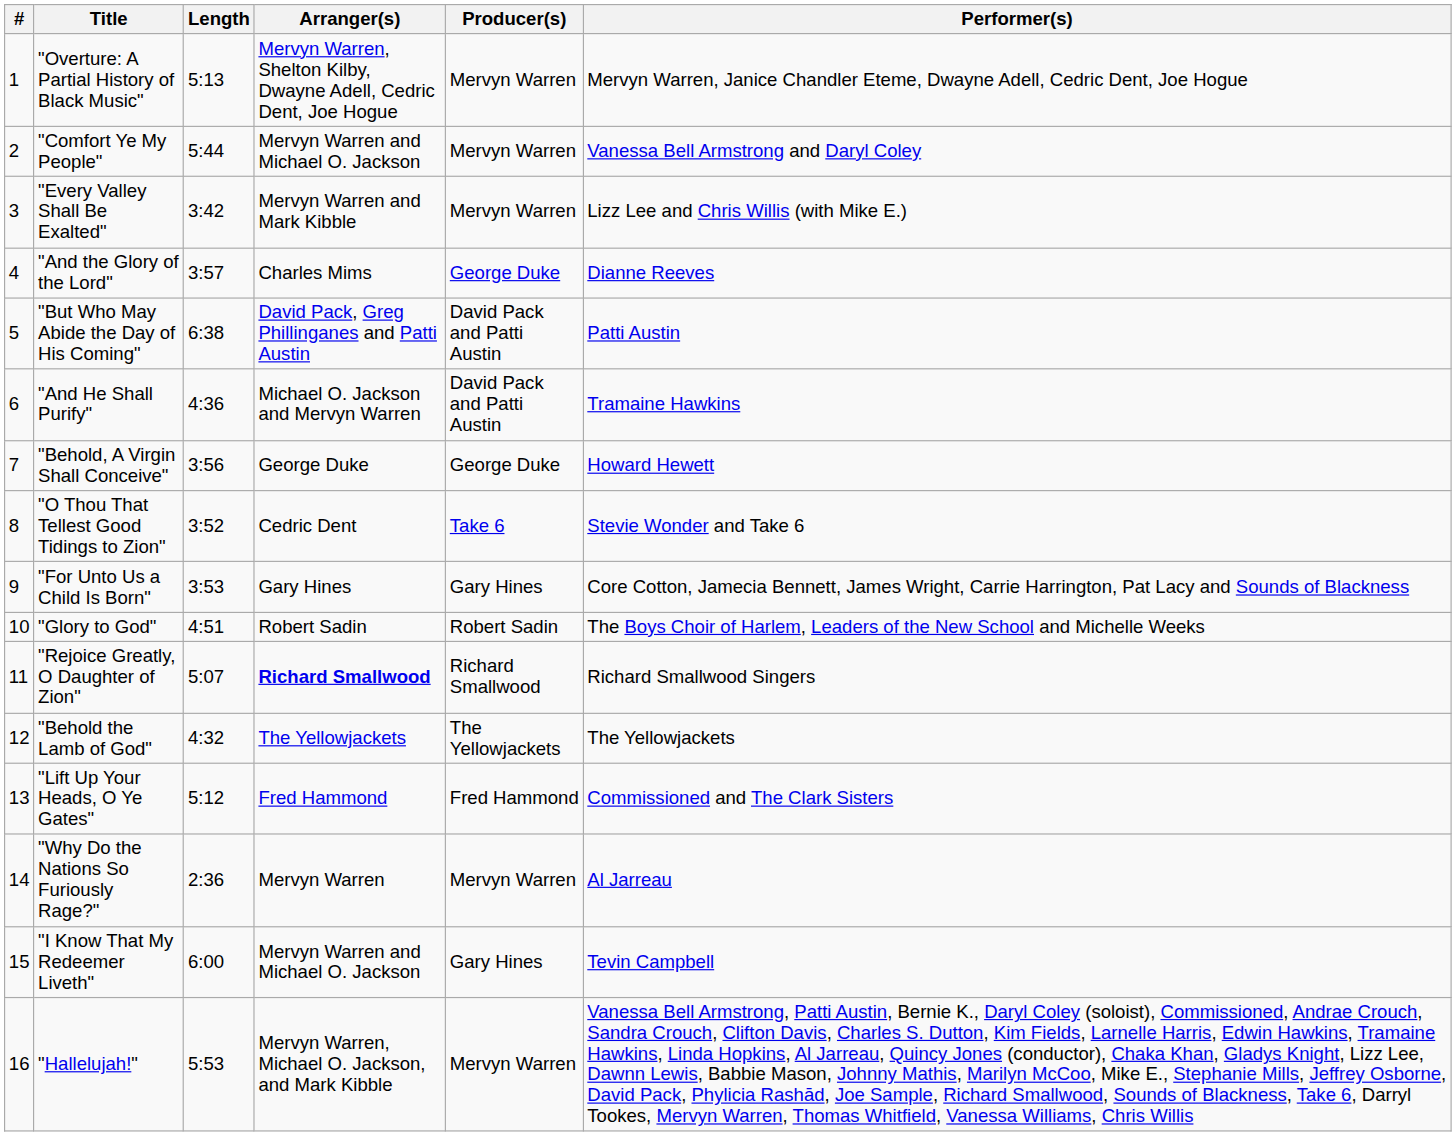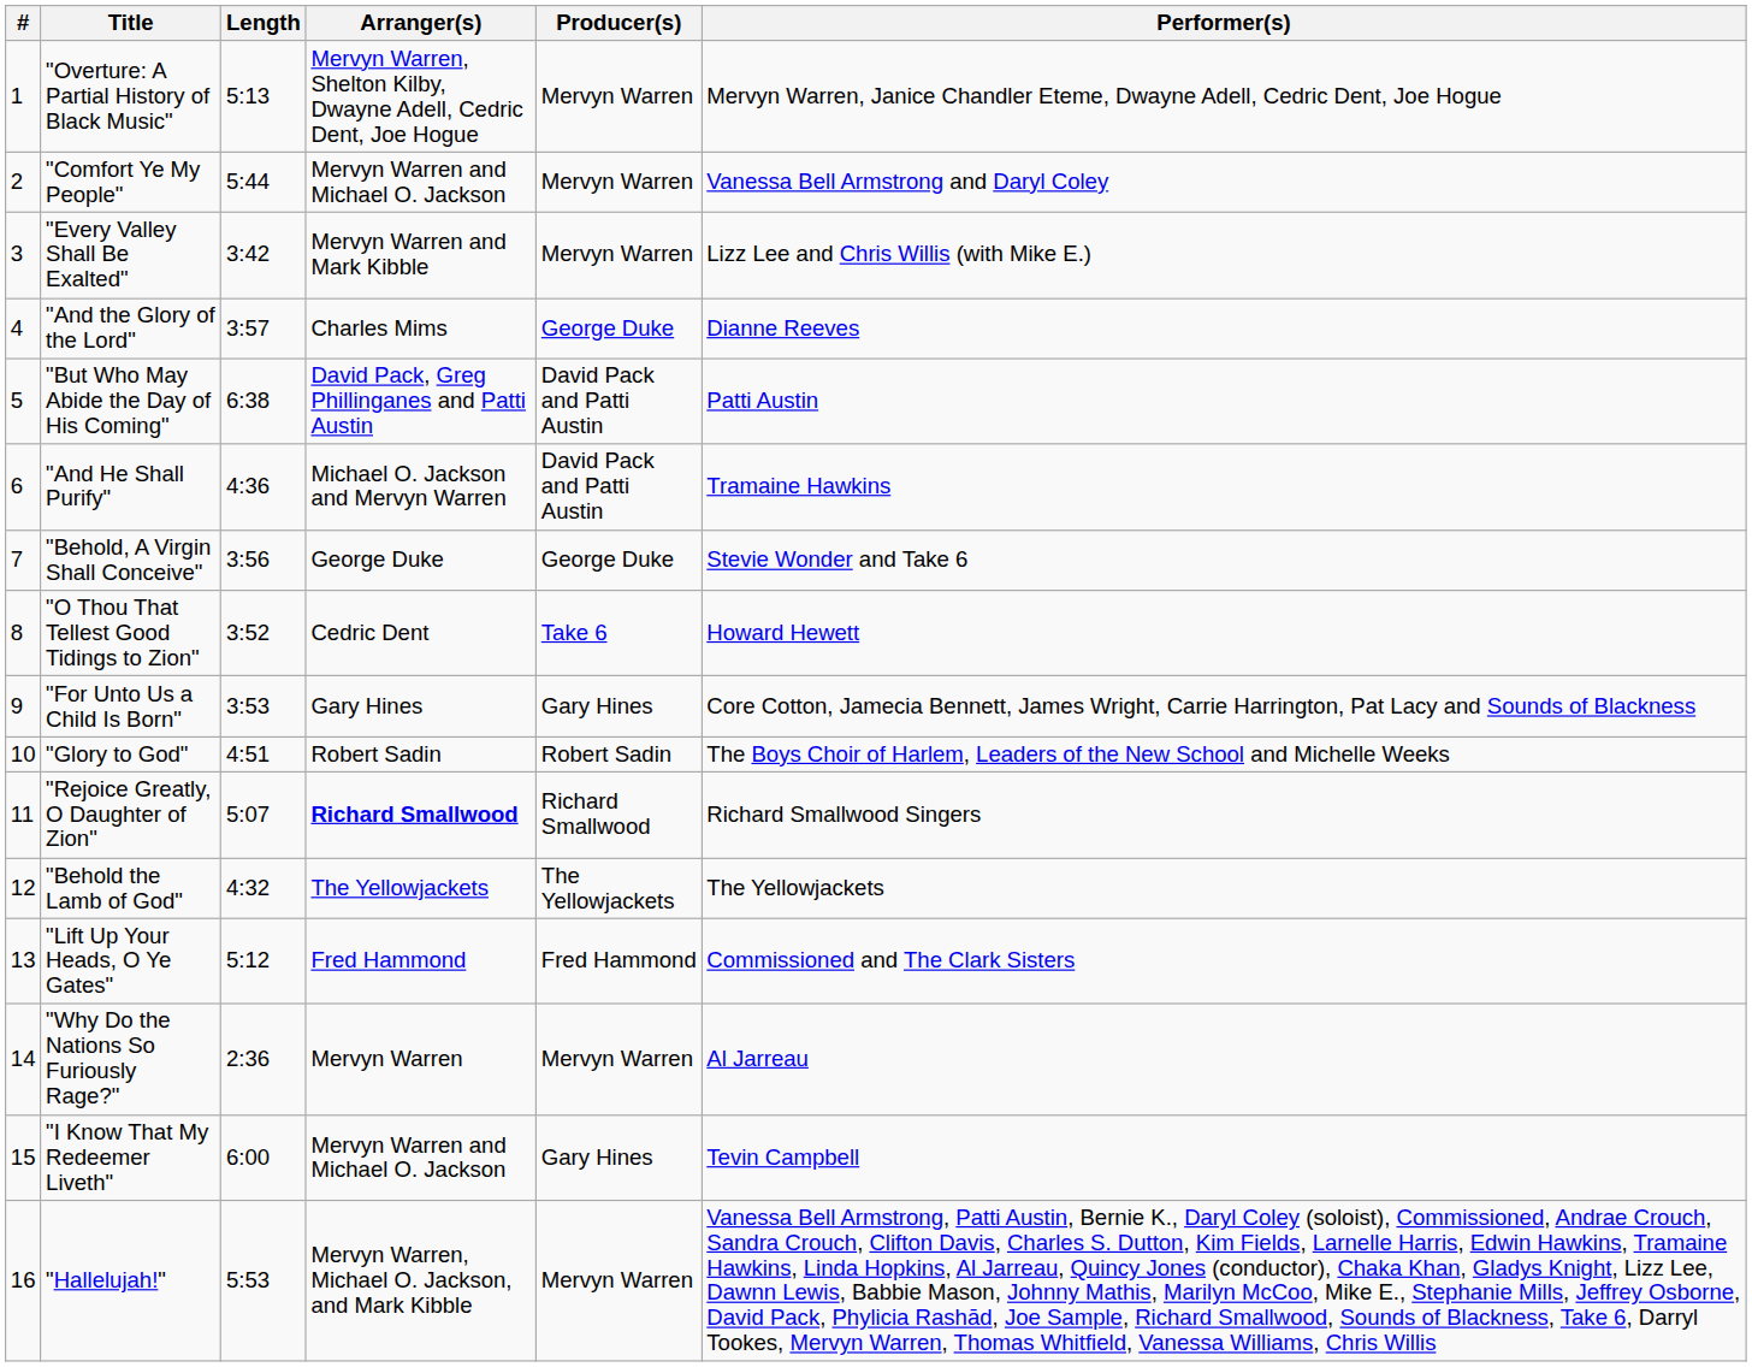 <table class="wikitable" border="1">
 <tr>
 <th>#</th>
 <th>Title</th>
 <th>Length</th>
 <th>Arranger(s)</th>
 <th>Producer(s)</th>
 <th>Performer(s)</th>
 </tr>
 <tr>
 <td>1</td>
 <td>"Overture: A Partial History of Black Music"</td>
 <td>5:13</td>
 <td><a href='#'>Mervyn Warren</a>, Shelton Kilby, Dwayne Adell, Cedric Dent, Joe Hogue</td>
 <td>Mervyn Warren</td>
 <td>Mervyn Warren, Janice Chandler Eteme, Dwayne Adell, Cedric Dent, Joe Hogue</td>
 </tr>
 <tr>
 <td>2</td>
 <td>"Comfort Ye My People"</td>
 <td>5:44</td>
 <td>Mervyn Warren and Michael O. Jackson</td>
 <td>Mervyn Warren</td>
 <td><a href='#'>Vanessa Bell Armstrong</a> and <a href='#'>Daryl Coley</a></td>
 </tr>
 <tr>
 <td>3</td>
 <td>"Every Valley Shall Be Exalted"</td>
 <td>3:42</td>
 <td>Mervyn Warren and Mark Kibble</td>
 <td>Mervyn Warren</td>
 <td>Lizz Lee and <a href='#'>Chris Willis</a> (with Mike E.)</td>
 </tr>
 <tr>
 <td>4</td>
 <td>"And the Glory of the Lord"</td>
 <td>3:57</td>
 <td>Charles Mims</td>
 <td><a href='#'>George Duke</a></td>
 <td><a href='#'>Dianne Reeves</a></td>
 </tr>
 <tr>
 <td>5</td>
 <td>"But Who May Abide the Day of His Coming"</td>
 <td>6:38</td>
 <td><a href='#'>David Pack</a>, <a href='#'>Greg Phillinganes</a> and <a href='#'>Patti Austin</a></td>
 <td>David Pack and Patti Austin</td>
 <td><a href='#'>Patti Austin</a></td>
 </tr>
 <tr>
 <td>6</td>
 <td>"And He Shall Purify"</td>
 <td>4:36</td>
 <td>Michael O. Jackson and Mervyn Warren</td>
 <td>David Pack and Patti Austin</td>
 <td><a href='#'>Tramaine Hawkins</a></td>
 </tr>
 <tr>
 <td>7</td>
 <td>"Behold, A Virgin Shall Conceive"</td>
 <td>3:56</td>
 <td>George Duke</td>
 <td>George Duke</td>
-<td><a href='#'>Howard Hewett</a></td>
+<td><a href='#'>Stevie Wonder</a> and Take 6</td>
 </tr>
 <tr>
 <td>8</td>
 <td>"O Thou That Tellest Good Tidings to Zion"</td>
 <td>3:52</td>
 <td>Cedric Dent</td>
 <td><a href='#'>Take 6</a></td>
-<td><a href='#'>Stevie Wonder</a> and Take 6</td>
+<td><a href='#'>Howard Hewett</a></td>
 </tr>
 <tr>
 <td>9</td>
 <td>"For Unto Us a Child Is Born"</td>
 <td>3:53</td>
 <td>Gary Hines</td>
 <td>Gary Hines</td>
 <td>Core Cotton, Jamecia Bennett, James Wright, Carrie Harrington, Pat Lacy and <a href='#'>Sounds of Blackness</a></td>
 </tr>
 <tr>
 <td>10</td>
 <td>"Glory to God"</td>
 <td>4:51</td>
 <td>Robert Sadin</td>
 <td>Robert Sadin</td>
 <td>The <a href='#'>Boys Choir of Harlem</a>, <a href='#'>Leaders of the New School</a> and Michelle Weeks</td>
 </tr>
 <tr>
 <td>11</td>
 <td>"Rejoice Greatly, O Daughter of Zion"</td>
 <td>5:07</td>
 <td><strong><a href='#'>Richard Smallwood</a></strong></td>
 <td>Richard Smallwood</td>
 <td>Richard Smallwood Singers</td>
 </tr>
 <tr>
 <td>12</td>
 <td>"Behold the Lamb of God"</td>
 <td>4:32</td>
 <td><a href='#'>The Yellowjackets</a></td>
 <td>The Yellowjackets</td>
 <td>The Yellowjackets</td>
 </tr>
 <tr>
 <td>13</td>
 <td>"Lift Up Your Heads, O Ye Gates"</td>
 <td>5:12</td>
 <td><a href='#'>Fred Hammond</a></td>
 <td>Fred Hammond</td>
 <td><a href='#'>Commissioned</a> and <a href='#'>The Clark Sisters</a></td>
 </tr>
 <tr>
 <td>14</td>
 <td>"Why Do the Nations So Furiously Rage?"</td>
 <td>2:36</td>
 <td>Mervyn Warren</td>
 <td>Mervyn Warren</td>
 <td><a href='#'>Al Jarreau</a></td>
 </tr>
 <tr>
 <td>15</td>
 <td>"I Know That My Redeemer Liveth"</td>
 <td>6:00</td>
 <td>Mervyn Warren and Michael O. Jackson</td>
 <td>Gary Hines</td>
 <td><a href='#'>Tevin Campbell</a></td>
 </tr>
 <tr>
 <td>16</td>
 <td>"<a href='#'>Hallelujah!</a>"</td>
 <td>5:53</td>
 <td>Mervyn Warren, Michael O. Jackson, and Mark Kibble</td>
 <td>Mervyn Warren</td>
 <td><a href='#'>Vanessa Bell Armstrong</a>, <a href='#'>Patti Austin</a>, Bernie K., <a href='#'>Daryl Coley</a> (soloist), <a href='#'>Commissioned</a>, <a href='#'>Andrae Crouch</a>, <a href='#'>Sandra Crouch</a>, <a href='#'>Clifton Davis</a>, <a href='#'>Charles S. Dutton</a>, <a href='#'>Kim Fields</a>, <a href='#'>Larnelle Harris</a>, <a href='#'>Edwin Hawkins</a>, <a href='#'>Tramaine Hawkins</a>, <a href='#'>Linda Hopkins</a>, <a href='#'>Al Jarreau</a>, <a href='#'>Quincy Jones</a> (conductor), <a href='#'>Chaka Khan</a>, <a href='#'>Gladys Knight</a>, Lizz Lee, <a href='#'>Dawnn Lewis</a>, Babbie Mason, <a href='#'>Johnny Mathis</a>, <a href='#'>Marilyn McCoo</a>, Mike E., <a href='#'>Stephanie Mills</a>, <a href='#'>Jeffrey Osborne</a>, <a href='#'>David Pack</a>, <a href='#'>Phylicia Rashād</a>, <a href='#'>Joe Sample</a>, <a href='#'>Richard Smallwood</a>, <a href='#'>Sounds of Blackness</a>, <a href='#'>Take 6</a>, Darryl Tookes, <a href='#'>Mervyn Warren</a>, <a href='#'>Thomas Whitfield</a>, <a href='#'>Vanessa Williams</a>, <a href='#'>Chris Willis</a></td>
 </tr>
 </table>
